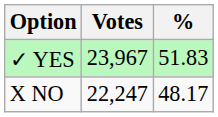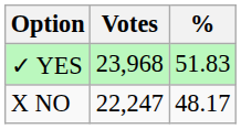 <table class="wikitable">
 <tr>
 <th>Option</th>
 <th>Votes</th>
 <th>%</th>
 </tr>
 <tr>
 <td style=background:#bbf8be>✓ YES</td>
-<td style=background:#bbf8be>23,967</td>
+<td style=background:#bbf8be>23,968</td>
 <td style=background:#bbf8be>51.83</td>
 </tr>
 <tr>
 <td>X NO</td>
 <td>22,247</td>
 <td>48.17</td>
 </tr>
 </table>
